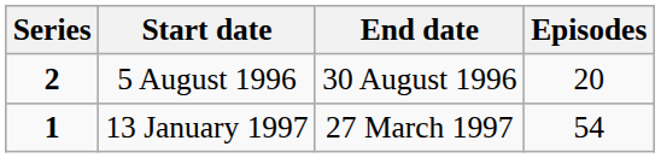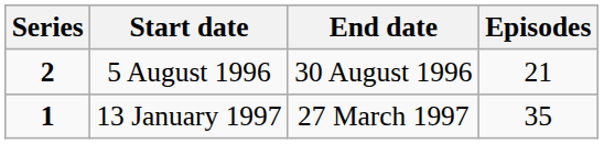 <table class="wikitable" style="text-align:center;">
 <tr>
 <th>Series</th>
 <th>Start date</th>
 <th>End date</th>
 <th>Episodes</th>
 </tr>
 <tr>
 <td><strong>2</strong></td>
 <td>5 August 1996</td>
 <td>30 August 1996</td>
-<td>20</td>
+<td>21</td>
 </tr>
 <tr>
 <td><strong>1</strong></td>
 <td>13 January 1997</td>
 <td>27 March 1997</td>
-<td>54</td>
+<td>35</td>
 </tr>
 </table>
